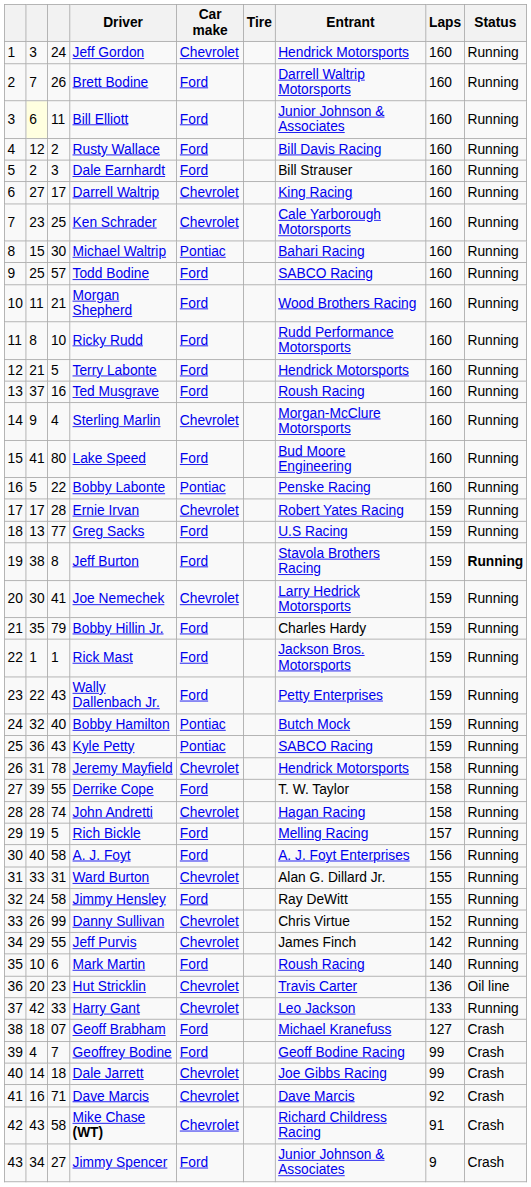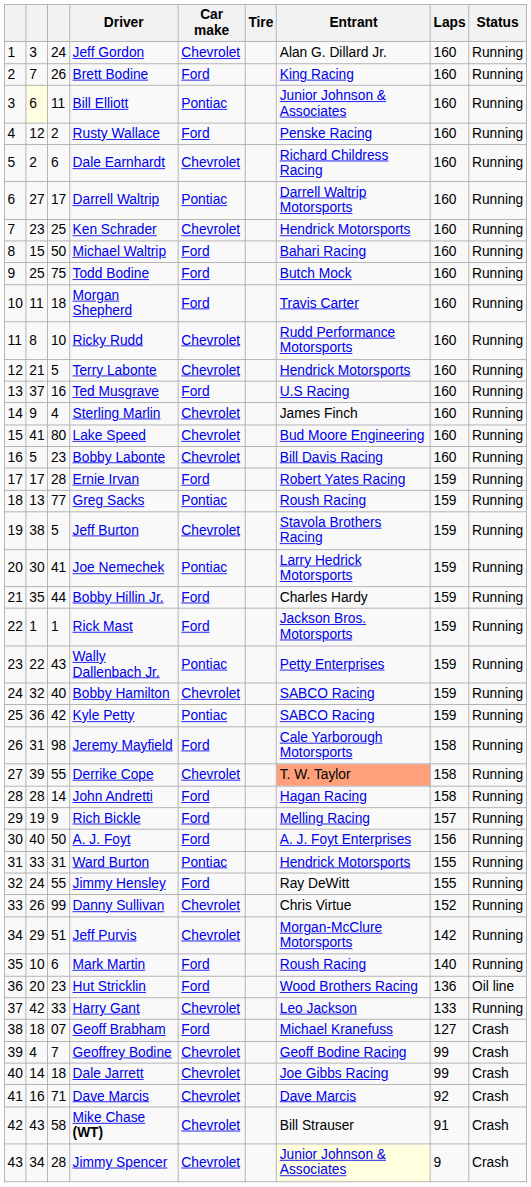 <table class="wikitable">
 <tr>
 <th></th>
 <th></th>
 <th></th>
 <th>Driver</th>
 <th>Car make</th>
 <th>Tire</th>
 <th>Entrant</th>
 <th>Laps</th>
 <th>Status</th>
 </tr>
 <tr>
 <td>1</td>
 <td>3</td>
 <td>24</td>
 <td><a href='#'>Jeff Gordon</a></td>
 <td><a href='#'>Chevrolet</a></td>
 <td></td>
-<td><a href='#'>Hendrick Motorsports</a></td>
+<td>Alan G. Dillard Jr.</td>
 <td>160</td>
 <td>Running</td>
 </tr>
 <tr>
 <td>2</td>
 <td>7</td>
 <td>26</td>
 <td><a href='#'>Brett Bodine</a></td>
 <td><a href='#'>Ford</a></td>
 <td></td>
-<td><a href='#'>Darrell Waltrip Motorsports</a></td>
+<td><a href='#'>King Racing</a></td>
 <td>160</td>
 <td>Running</td>
 </tr>
 <tr>
 <td>3</td>
 <td style="background: lightyellow;">6</td>
 <td>11</td>
 <td><a href='#'>Bill Elliott</a></td>
-<td><a href='#'>Ford</a></td>
+<td><a href='#'>Pontiac</a></td>
 <td></td>
 <td><a href='#'>Junior Johnson & Associates</a></td>
 <td>160</td>
 <td>Running</td>
 </tr>
 <tr>
 <td>4</td>
 <td>12</td>
 <td>2</td>
 <td><a href='#'>Rusty Wallace</a></td>
 <td><a href='#'>Ford</a></td>
 <td></td>
-<td><a href='#'>Bill Davis Racing</a></td>
+<td><a href='#'>Penske Racing</a></td>
 <td>160</td>
 <td>Running</td>
 </tr>
 <tr>
 <td>5</td>
 <td>2</td>
-<td>3</td>
+<td>6</td>
 <td><a href='#'>Dale Earnhardt</a></td>
-<td><a href='#'>Ford</a></td>
+<td><a href='#'>Chevrolet</a></td>
 <td></td>
-<td>Bill Strauser</td>
+<td><a href='#'>Richard Childress Racing</a></td>
 <td>160</td>
 <td>Running</td>
 </tr>
 <tr>
 <td>6</td>
 <td>27</td>
 <td>17</td>
 <td><a href='#'>Darrell Waltrip</a></td>
-<td><a href='#'>Chevrolet</a></td>
+<td><a href='#'>Pontiac</a></td>
 <td></td>
-<td><a href='#'>King Racing</a></td>
+<td><a href='#'>Darrell Waltrip Motorsports</a></td>
 <td>160</td>
 <td>Running</td>
 </tr>
 <tr>
 <td>7</td>
 <td>23</td>
 <td>25</td>
 <td><a href='#'>Ken Schrader</a></td>
 <td><a href='#'>Chevrolet</a></td>
 <td></td>
-<td><a href='#'>Cale Yarborough Motorsports</a></td>
+<td><a href='#'>Hendrick Motorsports</a></td>
 <td>160</td>
 <td>Running</td>
 </tr>
 <tr>
 <td>8</td>
 <td>15</td>
-<td>30</td>
+<td>50</td>
 <td><a href='#'>Michael Waltrip</a></td>
-<td><a href='#'>Pontiac</a></td>
+<td><a href='#'>Ford</a></td>
 <td></td>
 <td><a href='#'>Bahari Racing</a></td>
 <td>160</td>
 <td>Running</td>
 </tr>
 <tr>
 <td>9</td>
 <td>25</td>
-<td>57</td>
+<td>75</td>
 <td><a href='#'>Todd Bodine</a></td>
 <td><a href='#'>Ford</a></td>
 <td></td>
-<td><a href='#'>SABCO Racing</a></td>
+<td><a href='#'>Butch Mock</a></td>
 <td>160</td>
 <td>Running</td>
 </tr>
 <tr>
 <td>10</td>
 <td>11</td>
-<td>21</td>
+<td>18</td>
 <td><a href='#'>Morgan Shepherd</a></td>
 <td><a href='#'>Ford</a></td>
 <td></td>
-<td><a href='#'>Wood Brothers Racing</a></td>
+<td><a href='#'>Travis Carter</a></td>
 <td>160</td>
 <td>Running</td>
 </tr>
 <tr>
 <td>11</td>
 <td>8</td>
 <td>10</td>
 <td><a href='#'>Ricky Rudd</a></td>
-<td><a href='#'>Ford</a></td>
+<td><a href='#'>Chevrolet</a></td>
 <td></td>
 <td><a href='#'>Rudd Performance Motorsports</a></td>
 <td>160</td>
 <td>Running</td>
 </tr>
 <tr>
 <td>12</td>
 <td>21</td>
 <td>5</td>
 <td><a href='#'>Terry Labonte</a></td>
-<td><a href='#'>Ford</a></td>
+<td><a href='#'>Chevrolet</a></td>
 <td></td>
 <td><a href='#'>Hendrick Motorsports</a></td>
 <td>160</td>
 <td>Running</td>
 </tr>
 <tr>
 <td>13</td>
 <td>37</td>
 <td>16</td>
 <td><a href='#'>Ted Musgrave</a></td>
 <td><a href='#'>Ford</a></td>
 <td></td>
-<td><a href='#'>Roush Racing</a></td>
+<td><a href='#'>U.S Racing</a></td>
 <td>160</td>
 <td>Running</td>
 </tr>
 <tr>
 <td>14</td>
 <td>9</td>
 <td>4</td>
 <td><a href='#'>Sterling Marlin</a></td>
 <td><a href='#'>Chevrolet</a></td>
 <td></td>
-<td><a href='#'>Morgan-McClure Motorsports</a></td>
+<td>James Finch</td>
 <td>160</td>
 <td>Running</td>
 </tr>
 <tr>
 <td>15</td>
 <td>41</td>
 <td>80</td>
 <td><a href='#'>Lake Speed</a></td>
-<td><a href='#'>Ford</a></td>
+<td><a href='#'>Chevrolet</a></td>
 <td></td>
 <td><a href='#'>Bud Moore Engineering</a></td>
 <td>160</td>
 <td>Running</td>
 </tr>
 <tr>
 <td>16</td>
 <td>5</td>
-<td>22</td>
+<td>23</td>
 <td><a href='#'>Bobby Labonte</a></td>
-<td><a href='#'>Pontiac</a></td>
+<td><a href='#'>Chevrolet</a></td>
 <td></td>
-<td><a href='#'>Penske Racing</a></td>
+<td><a href='#'>Bill Davis Racing</a></td>
 <td>160</td>
 <td>Running</td>
 </tr>
 <tr>
 <td>17</td>
 <td>17</td>
 <td>28</td>
 <td><a href='#'>Ernie Irvan</a></td>
-<td><a href='#'>Chevrolet</a></td>
+<td><a href='#'>Ford</a></td>
 <td></td>
 <td><a href='#'>Robert Yates Racing</a></td>
 <td>159</td>
 <td>Running</td>
 </tr>
 <tr>
 <td>18</td>
 <td>13</td>
 <td>77</td>
 <td><a href='#'>Greg Sacks</a></td>
-<td><a href='#'>Ford</a></td>
+<td><a href='#'>Pontiac</a></td>
 <td></td>
-<td><a href='#'>U.S Racing</a></td>
+<td><a href='#'>Roush Racing</a></td>
 <td>159</td>
 <td>Running</td>
 </tr>
 <tr>
 <td>19</td>
 <td>38</td>
-<td>8</td>
+<td>5</td>
 <td><a href='#'>Jeff Burton</a> <strong></strong></td>
-<td><a href='#'>Ford</a></td>
+<td><a href='#'>Chevrolet</a></td>
 <td></td>
 <td><a href='#'>Stavola Brothers Racing</a></td>
 <td>159</td>
-<td><strong>Running</strong></td>
+<td>Running</td>
 </tr>
 <tr>
 <td>20</td>
 <td>30</td>
 <td>41</td>
 <td><a href='#'>Joe Nemechek</a> <strong></strong></td>
-<td><a href='#'>Chevrolet</a></td>
+<td><a href='#'>Pontiac</a></td>
 <td></td>
 <td><a href='#'>Larry Hedrick Motorsports</a></td>
 <td>159</td>
 <td>Running</td>
 </tr>
 <tr>
 <td>21</td>
 <td>35</td>
-<td>79</td>
+<td>44</td>
 <td><a href='#'>Bobby Hillin Jr.</a></td>
 <td><a href='#'>Ford</a></td>
 <td></td>
 <td>Charles Hardy</td>
 <td>159</td>
 <td>Running</td>
 </tr>
 <tr>
 <td>22</td>
 <td>1</td>
 <td>1</td>
 <td><a href='#'>Rick Mast</a></td>
 <td><a href='#'>Ford</a></td>
 <td></td>
 <td><a href='#'>Jackson Bros. Motorsports</a></td>
 <td>159</td>
 <td>Running</td>
 </tr>
 <tr>
 <td>23</td>
 <td>22</td>
 <td>43</td>
 <td><a href='#'>Wally Dallenbach Jr.</a></td>
-<td><a href='#'>Ford</a></td>
+<td><a href='#'>Pontiac</a></td>
 <td></td>
 <td><a href='#'>Petty Enterprises</a></td>
 <td>159</td>
 <td>Running</td>
 </tr>
 <tr>
 <td>24</td>
 <td>32</td>
 <td>40</td>
 <td><a href='#'>Bobby Hamilton</a></td>
-<td><a href='#'>Pontiac</a></td>
+<td><a href='#'>Chevrolet</a></td>
 <td></td>
-<td><a href='#'>Butch Mock</a></td>
+<td><a href='#'>SABCO Racing</a></td>
 <td>159</td>
 <td>Running</td>
 </tr>
 <tr>
 <td>25</td>
 <td>36</td>
-<td>43</td>
+<td>42</td>
 <td><a href='#'>Kyle Petty</a></td>
 <td><a href='#'>Pontiac</a></td>
 <td></td>
 <td><a href='#'>SABCO Racing</a></td>
 <td>159</td>
 <td>Running</td>
 </tr>
 <tr>
 <td>26</td>
 <td>31</td>
-<td>78</td>
+<td>98</td>
 <td><a href='#'>Jeremy Mayfield</a></td>
-<td><a href='#'>Chevrolet</a></td>
+<td><a href='#'>Ford</a></td>
 <td></td>
-<td><a href='#'>Hendrick Motorsports</a></td>
+<td><a href='#'>Cale Yarborough Motorsports</a></td>
 <td>158</td>
 <td>Running</td>
 </tr>
 <tr>
 <td>27</td>
 <td>39</td>
 <td>55</td>
 <td><a href='#'>Derrike Cope</a></td>
-<td><a href='#'>Ford</a></td>
+<td><a href='#'>Chevrolet</a></td>
 <td></td>
-<td>T. W. Taylor</td>
+<td style="background: lightsalmon;">T. W. Taylor</td>
 <td>158</td>
 <td>Running</td>
 </tr>
 <tr>
 <td>28</td>
 <td>28</td>
-<td>74</td>
+<td>14</td>
 <td><a href='#'>John Andretti</a> <strong></strong></td>
-<td><a href='#'>Chevrolet</a></td>
+<td><a href='#'>Ford</a></td>
 <td></td>
 <td><a href='#'>Hagan Racing</a></td>
 <td>158</td>
 <td>Running</td>
 </tr>
 <tr>
 <td>29</td>
 <td>19</td>
-<td>5</td>
+<td>9</td>
 <td><a href='#'>Rich Bickle</a></td>
 <td><a href='#'>Ford</a></td>
 <td></td>
 <td><a href='#'>Melling Racing</a></td>
 <td>157</td>
 <td>Running</td>
 </tr>
 <tr>
 <td>30</td>
 <td>40</td>
-<td>58</td>
+<td>50</td>
 <td><a href='#'>A. J. Foyt</a></td>
 <td><a href='#'>Ford</a></td>
 <td></td>
 <td><a href='#'>A. J. Foyt Enterprises</a></td>
 <td>156</td>
 <td>Running</td>
 </tr>
 <tr>
 <td>31</td>
 <td>33</td>
 <td>31</td>
 <td><a href='#'>Ward Burton</a> <strong></strong></td>
-<td><a href='#'>Chevrolet</a></td>
+<td><a href='#'>Pontiac</a></td>
 <td></td>
-<td>Alan G. Dillard Jr.</td>
+<td><a href='#'>Hendrick Motorsports</a></td>
 <td>155</td>
 <td>Running</td>
 </tr>
 <tr>
 <td>32</td>
 <td>24</td>
-<td>58</td>
+<td>55</td>
 <td><a href='#'>Jimmy Hensley</a></td>
 <td><a href='#'>Ford</a></td>
 <td></td>
 <td>Ray DeWitt</td>
 <td>155</td>
 <td>Running</td>
 </tr>
 <tr>
 <td>33</td>
 <td>26</td>
 <td>99</td>
 <td><a href='#'>Danny Sullivan</a></td>
 <td><a href='#'>Chevrolet</a></td>
 <td></td>
 <td>Chris Virtue</td>
 <td>152</td>
 <td>Running</td>
 </tr>
 <tr>
 <td>34</td>
 <td>29</td>
-<td>55</td>
+<td>51</td>
 <td><a href='#'>Jeff Purvis</a></td>
 <td><a href='#'>Chevrolet</a></td>
 <td></td>
-<td>James Finch</td>
+<td><a href='#'>Morgan-McClure Motorsports</a></td>
 <td>142</td>
 <td>Running</td>
 </tr>
 <tr>
 <td>35</td>
 <td>10</td>
 <td>6</td>
 <td><a href='#'>Mark Martin</a></td>
 <td><a href='#'>Ford</a></td>
 <td></td>
 <td><a href='#'>Roush Racing</a></td>
 <td>140</td>
 <td>Running</td>
 </tr>
 <tr>
 <td>36</td>
 <td>20</td>
 <td>23</td>
 <td><a href='#'>Hut Stricklin</a></td>
-<td><a href='#'>Chevrolet</a></td>
+<td><a href='#'>Ford</a></td>
 <td></td>
-<td><a href='#'>Travis Carter</a></td>
+<td><a href='#'>Wood Brothers Racing</a></td>
 <td>136</td>
 <td>Oil line</td>
 </tr>
 <tr>
 <td>37</td>
 <td>42</td>
 <td>33</td>
 <td><a href='#'>Harry Gant</a></td>
 <td><a href='#'>Chevrolet</a></td>
 <td></td>
 <td><a href='#'>Leo Jackson</a></td>
 <td>133</td>
 <td>Running</td>
 </tr>
 <tr>
 <td>38</td>
 <td>18</td>
 <td>07</td>
 <td><a href='#'>Geoff Brabham</a></td>
 <td><a href='#'>Ford</a></td>
 <td></td>
 <td><a href='#'>Michael Kranefuss</a></td>
 <td>127</td>
 <td>Crash</td>
 </tr>
 <tr>
 <td>39</td>
 <td>4</td>
 <td>7</td>
 <td><a href='#'>Geoffrey Bodine</a></td>
-<td><a href='#'>Ford</a></td>
+<td><a href='#'>Chevrolet</a></td>
 <td></td>
 <td><a href='#'>Geoff Bodine Racing</a></td>
 <td>99</td>
 <td>Crash</td>
 </tr>
 <tr>
 <td>40</td>
 <td>14</td>
 <td>18</td>
 <td><a href='#'>Dale Jarrett</a></td>
 <td><a href='#'>Chevrolet</a></td>
 <td></td>
 <td><a href='#'>Joe Gibbs Racing</a></td>
 <td>99</td>
 <td>Crash</td>
 </tr>
 <tr>
 <td>41</td>
 <td>16</td>
 <td>71</td>
 <td><a href='#'>Dave Marcis</a></td>
 <td><a href='#'>Chevrolet</a></td>
 <td></td>
 <td><a href='#'>Dave Marcis</a></td>
 <td>92</td>
 <td>Crash</td>
 </tr>
 <tr>
 <td>42</td>
 <td>43</td>
 <td>58</td>
 <td><a href='#'>Mike Chase</a> <strong>(WT)</strong></td>
 <td><a href='#'>Chevrolet</a></td>
 <td></td>
-<td><a href='#'>Richard Childress Racing</a></td>
+<td>Bill Strauser</td>
 <td>91</td>
 <td>Crash</td>
 </tr>
 <tr>
 <td>43</td>
 <td>34</td>
-<td>27</td>
+<td>28</td>
 <td><a href='#'>Jimmy Spencer</a></td>
-<td><a href='#'>Ford</a></td>
+<td><a href='#'>Chevrolet</a></td>
 <td></td>
-<td><a href='#'>Junior Johnson & Associates</a></td>
+<td style="background: lightyellow;"><a href='#'>Junior Johnson & Associates</a></td>
 <td>9</td>
 <td>Crash</td>
 </tr>
 </table>
